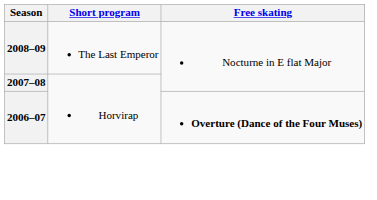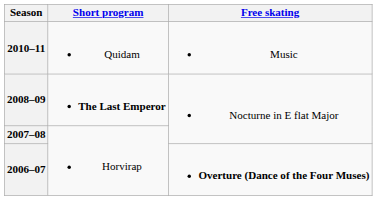 <table class=wikitable style=text-align:center>
 <tr>
 <th>Season</th>
 <th><a href='#'>Short program</a></th>
 <th><a href='#'>Free skating</a></th>
 </tr>
 <tr>
+<th>2010–11 <br> </th>
+<td><br><ul><li>Quidam <br></li></ul></td>
+<td><br><ul><li>Music <br></li></ul></td>
+</tr>
+<tr>
 <th>2008–09 <br> </th>
-<td><br><ul><li>The Last Emperor <br></li></ul></td>
+<td><strong><br><ul><li>The Last Emperor <br></li></ul></strong></td>
 <td rowspan=2><br><ul><li>Nocturne in E flat Major <br></li></ul></td>
 </tr>
 <tr>
 <th>2007–08 <br> </th>
 <td rowspan=2><br><ul><li>Horvirap <br></li></ul></td>
 </tr>
 <tr>
 <th>2006–07 <br> </th>
 <td><strong><br><ul><li>Overture (Dance of the Four Muses) <br></li></ul></strong></td>
 </tr>
 </table>
